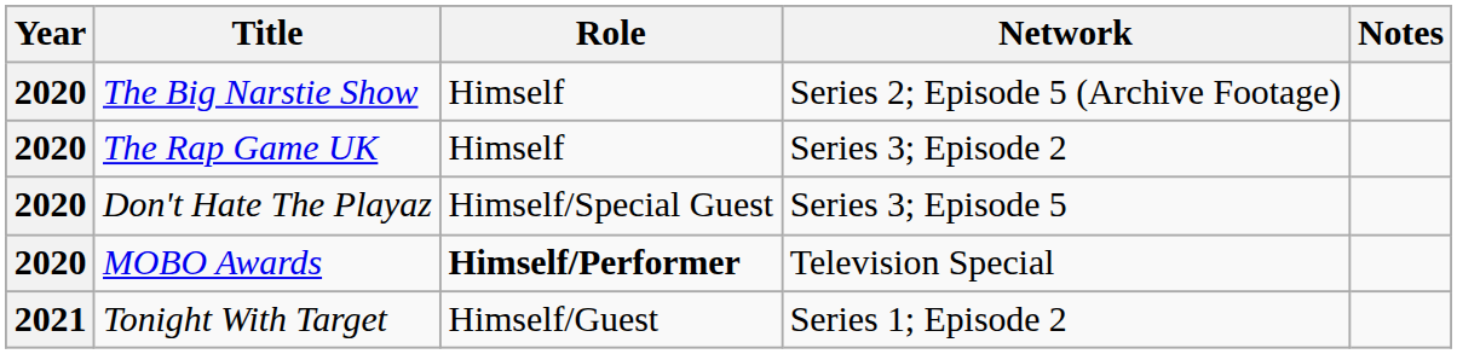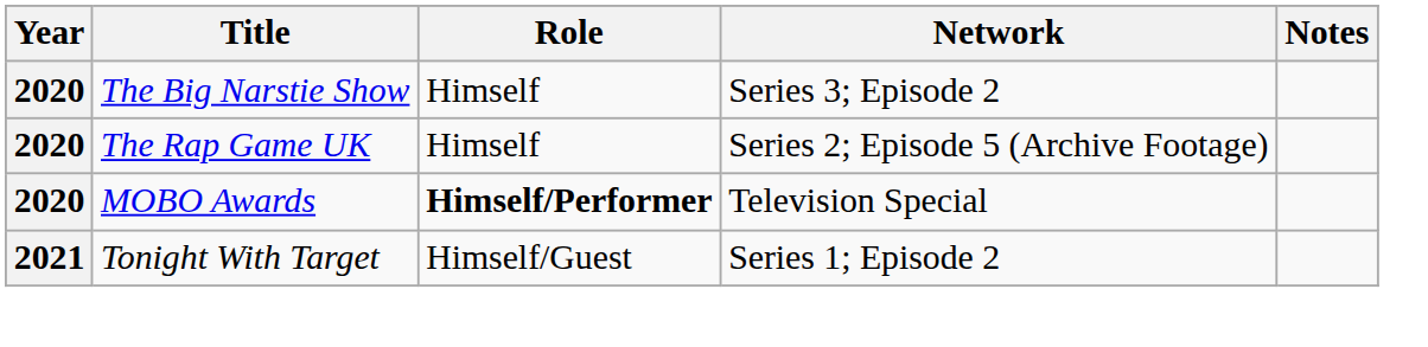 <table class="wikitable sortable plainrowheaders">
 <tr>
 <th scope="col">Year</th>
 <th scope="col">Title</th>
 <th scope="col">Role</th>
 <th scope="col">Network</th>
 <th scope="col" class="unsortable">Notes</th>
 </tr>
 <tr>
 <th scope="row">2020</th>
 <td><em><a href='#'>The Big Narstie Show</a></em></td>
 <td>Himself</td>
-<td>Series 2; Episode 5 (Archive Footage)</td>
+<td>Series 3; Episode 2</td>
 <td></td>
 </tr>
 <tr>
 <th scope="row">2020</th>
 <td><em><a href='#'>The Rap Game UK</a></em></td>
 <td>Himself</td>
-<td>Series 3; Episode 2</td>
-<td></td>
-</tr>
-<tr>
-<th scope="Row">2020</th>
-<td><em>Don't Hate The Playaz</em></td>
-<td>Himself/Special Guest</td>
-<td>Series 3; Episode 5</td>
+<td>Series 2; Episode 5 (Archive Footage)</td>
 <td></td>
 </tr>
 <tr>
 <th scope="row">2020</th>
 <td><em><a href='#'>MOBO Awards</a></em></td>
 <td><strong>Himself/Performer</strong></td>
 <td>Television Special</td>
 <td></td>
 </tr>
 <tr>
 <th scope="row">2021</th>
 <td><em>Tonight With Target</em></td>
 <td>Himself/Guest</td>
 <td>Series 1; Episode 2</td>
 <td></td>
 </tr>
 </table>
